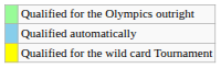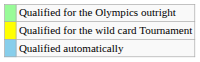 <table class="wikitable">
 <tr 7>
 <td width=10px bgcolor="#98fb98"></td>
 <td>Qualified for the Olympics outright</td>
 </tr>
 <tr>
+<td width=10px bgcolor="yellow"></td>
+<td>Qualified for the wild card Tournament</td>
+</tr>
+<tr>
 <td width=10px bgcolor="skyblue"></td>
 <td>Qualified automatically</td>
 </tr>
-<tr>
-<td width=10px bgcolor="yellow"></td>
-<td>Qualified for the wild card Tournament</td>
-</tr>
 </table>
